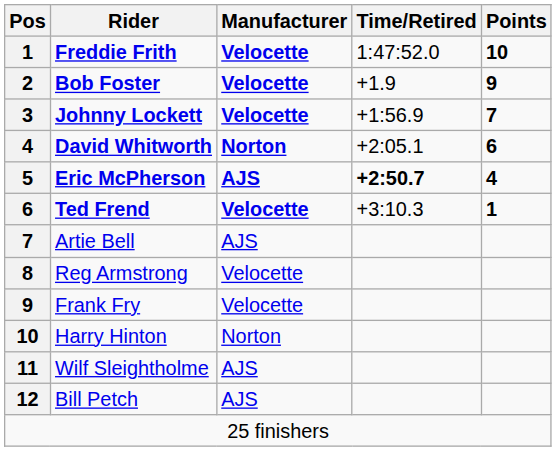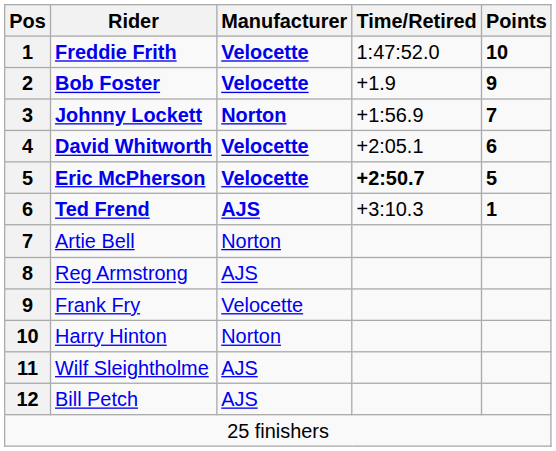 <table class="wikitable" style="font-size: 95%;">
 <tr>
 <th>Pos</th>
 <th>Rider</th>
 <th>Manufacturer</th>
 <th>Time/Retired</th>
 <th>Points</th>
 </tr>
 <tr>
 <th>1</th>
 <td> <strong><a href='#'>Freddie Frith</a></strong></td>
 <td><strong><a href='#'>Velocette</a></strong></td>
 <td>1:47:52.0</td>
 <td><strong>10</strong></td>
 </tr>
 <tr>
 <th>2</th>
 <td> <strong><a href='#'>Bob Foster</a></strong></td>
 <td><strong><a href='#'>Velocette</a></strong></td>
 <td>+1.9</td>
 <td><strong>9</strong></td>
 </tr>
 <tr>
 <th>3</th>
 <td> <strong><a href='#'>Johnny Lockett</a></strong></td>
-<td><strong><a href='#'>Velocette</a></strong></td>
+<td><strong><a href='#'>Norton</a></strong></td>
 <td>+1:56.9</td>
 <td><strong>7</strong></td>
 </tr>
 <tr>
 <th>4</th>
 <td> <strong><a href='#'>David Whitworth</a></strong></td>
-<td><strong><a href='#'>Norton</a></strong></td>
+<td><strong><a href='#'>Velocette</a></strong></td>
 <td>+2:05.1</td>
 <td><strong>6</strong></td>
 </tr>
 <tr>
 <th>5</th>
 <td> <strong><a href='#'>Eric McPherson</a></strong></td>
-<td><strong><a href='#'>AJS</a></strong></td>
+<td><strong><a href='#'>Velocette</a></strong></td>
 <td><strong>+2:50.7</strong></td>
-<td><strong>4</strong></td>
+<td><strong>5</strong></td>
 </tr>
 <tr>
 <th>6</th>
 <td> <strong><a href='#'>Ted Frend</a></strong></td>
-<td><strong><a href='#'>Velocette</a></strong></td>
+<td><strong><a href='#'>AJS</a></strong></td>
 <td>+3:10.3</td>
 <td><strong>1</strong></td>
 </tr>
 <tr>
 <th>7</th>
 <td> <a href='#'>Artie Bell</a></td>
-<td><a href='#'>AJS</a></td>
+<td><a href='#'>Norton</a></td>
 <td></td>
 <td></td>
 </tr>
 <tr>
 <th>8</th>
 <td> <a href='#'>Reg Armstrong</a></td>
-<td><a href='#'>Velocette</a></td>
+<td><a href='#'>AJS</a></td>
 <td></td>
 <td></td>
 </tr>
 <tr>
 <th>9</th>
 <td> <a href='#'>Frank Fry</a></td>
 <td><a href='#'>Velocette</a></td>
 <td></td>
 <td></td>
 </tr>
 <tr>
 <th>10</th>
 <td> <a href='#'>Harry Hinton</a></td>
 <td><a href='#'>Norton</a></td>
 <td></td>
 <td></td>
 </tr>
 <tr>
 <th>11</th>
 <td> <a href='#'>Wilf Sleightholme</a></td>
 <td><a href='#'>AJS</a></td>
 <td></td>
 <td></td>
 </tr>
 <tr>
 <th>12</th>
 <td> <a href='#'>Bill Petch</a></td>
 <td><a href='#'>AJS</a></td>
 <td></td>
 <td></td>
 </tr>
 <tr>
 <td colspan=5 align=center>25 finishers</td>
 </tr>
 </table>
